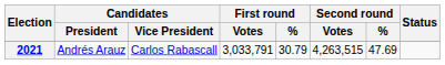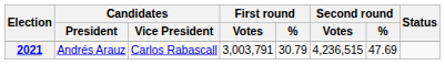 <table class="wikitable" style="font-size:99%; text-align:left;">
 <tr>
 <th rowspan=2>Election</th>
 <th colspan=2>Candidates</th>
 <th colspan=2>First round</th>
 <th colspan=2>Second round</th>
 <th rowspan=2>Status</th>
 </tr>
 <tr>
 <th>President</th>
 <th>Vice President</th>
 <th>Votes</th>
 <th>%</th>
 <th>Votes</th>
 <th>%</th>
 </tr>
 <tr>
 </tr>
 <tr>
 <th><a href='#'>2021</a></th>
 <td><a href='#'>Andrés Arauz</a></td>
 <td><a href='#'>Carlos Rabascall</a></td>
-<td>3,033,791</td>
+<td>3,003,791</td>
 <td>30.79</td>
-<td>4,263,515</td>
+<td>4,236,515</td>
 <td>47.69</td>
 <td></td>
 </tr>
 </table>
